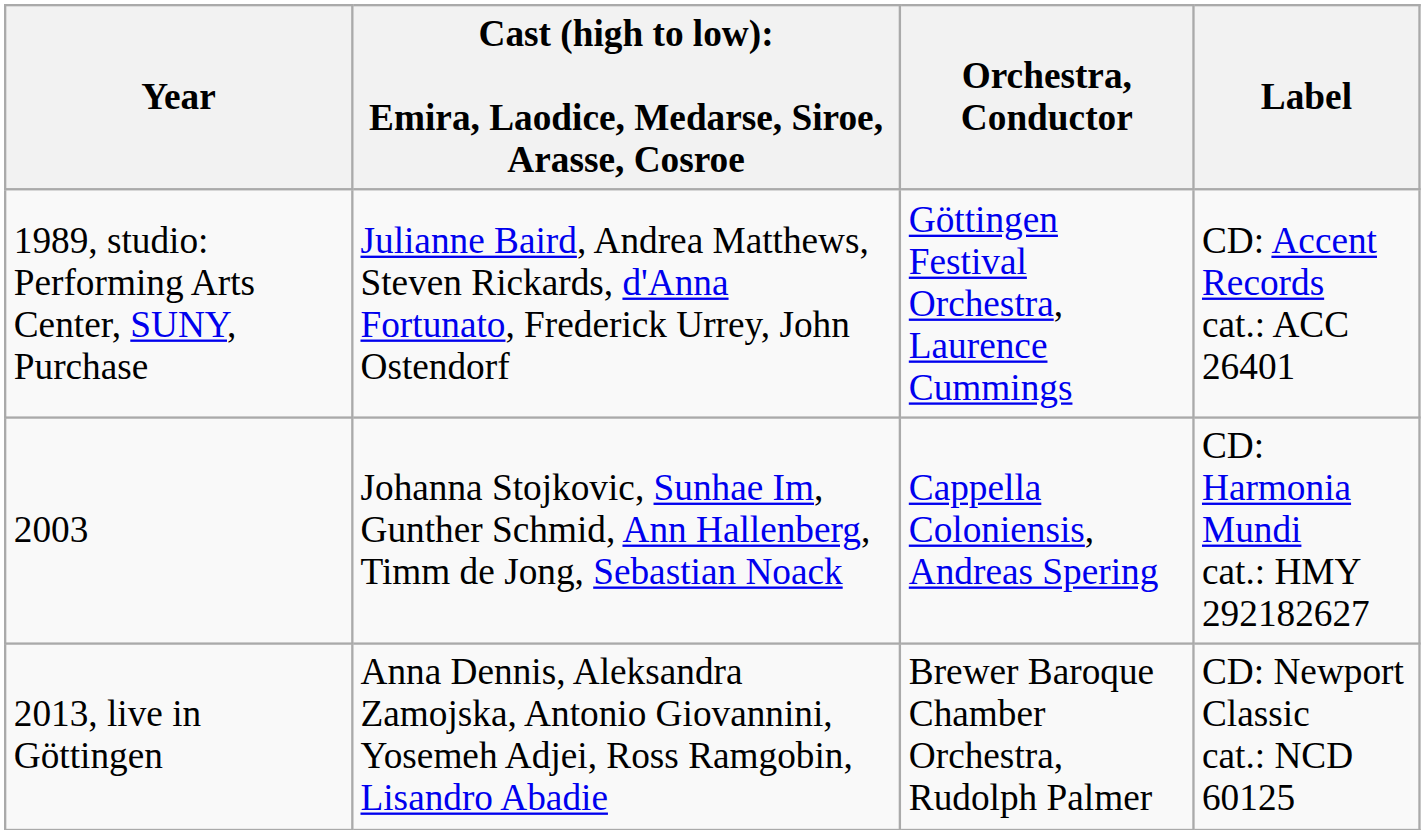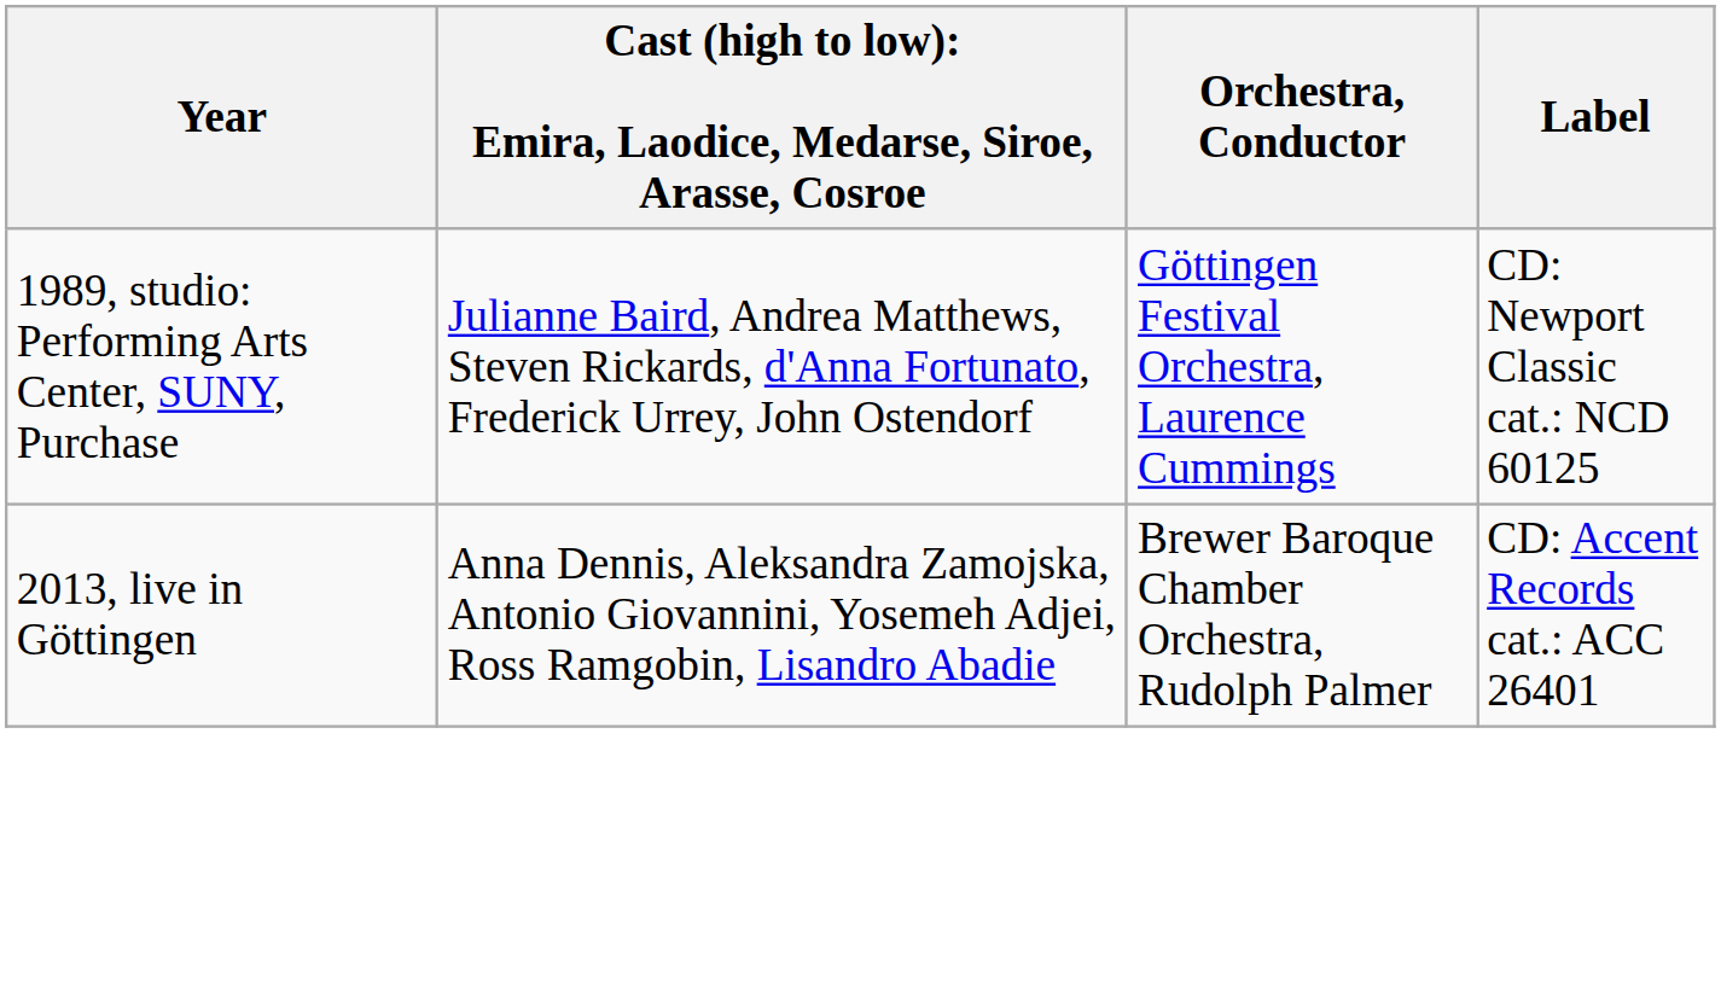 <table class="wikitable">
 <tr>
 <th>Year</th>
 <th>Cast (high to low):<br><br>Emira, Laodice, Medarse, Siroe, Arasse, Cosroe</th>
 <th>Orchestra,<br>Conductor</th>
 <th>Label</th>
 </tr>
 <tr>
 <td>1989, studio: Performing Arts Center, <a href='#'>SUNY</a>, Purchase</td>
 <td><a href='#'>Julianne Baird</a>, Andrea Matthews, Steven Rickards, <a href='#'>d'Anna Fortunato</a>, Frederick Urrey, John Ostendorf</td>
 <td><a href='#'>Göttingen Festival Orchestra</a>,<br><a href='#'>Laurence Cummings</a></td>
-<td>CD: <a href='#'>Accent Records</a><br>cat.: ACC 26401</td>
-</tr>
-<tr>
-<td>2003</td>
-<td>Johanna Stojkovic, <a href='#'>Sunhae Im</a>, Gunther Schmid, <a href='#'>Ann Hallenberg</a>, Timm de Jong, <a href='#'>Sebastian Noack</a></td>
-<td><a href='#'>Cappella Coloniensis</a>,<br><a href='#'>Andreas Spering</a></td>
-<td>CD: <a href='#'>Harmonia Mundi</a><br>cat.: HMY 292182627</td>
+<td>CD: Newport Classic<br>cat.: NCD 60125</td>
 </tr>
 <tr>
 <td>2013, live in Göttingen</td>
 <td>Anna Dennis, Aleksandra Zamojska, Antonio Giovannini, Yosemeh Adjei, Ross Ramgobin, <a href='#'>Lisandro Abadie</a></td>
 <td>Brewer Baroque Chamber Orchestra,<br>Rudolph Palmer</td>
-<td>CD: Newport Classic<br>cat.: NCD 60125</td>
+<td>CD: <a href='#'>Accent Records</a><br>cat.: ACC 26401</td>
 </tr>
 </table>
